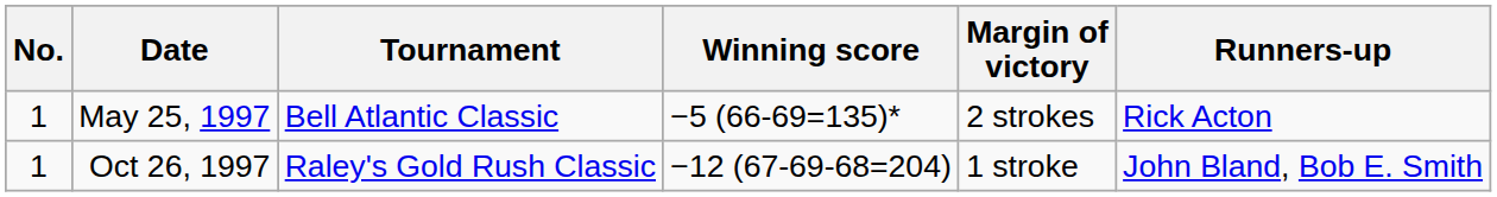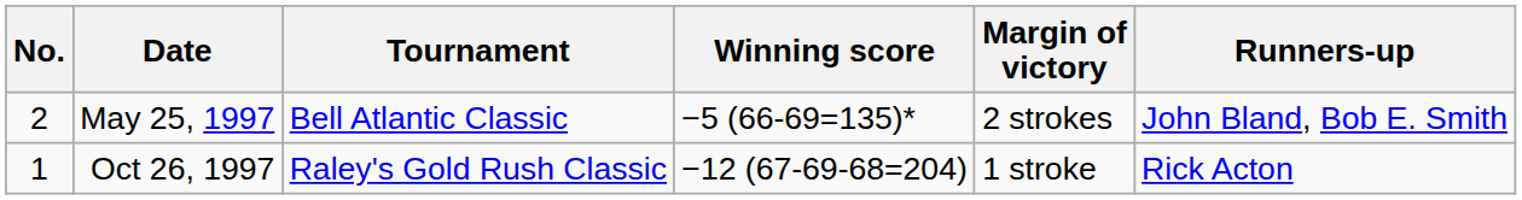 <table class="wikitable" style="font-size:95%;">
 <tr>
 <th>No.</th>
 <th>Date</th>
 <th>Tournament</th>
 <th>Winning score</th>
 <th>Margin of<br>victory</th>
 <th>Runners-up</th>
 </tr>
 <tr>
-<td align=center>1</td>
+<td align=center>2</td>
 <td align=right>May 25, <a href='#'>1997</a></td>
 <td><a href='#'>Bell Atlantic Classic</a></td>
 <td>−5 (66-69=135)*</td>
 <td>2 strokes</td>
-<td> <a href='#'>Rick Acton</a></td>
+<td> <a href='#'>John Bland</a>,  <a href='#'>Bob E. Smith</a></td>
 </tr>
 <tr>
 <td align=center>1</td>
 <td align=right>Oct 26, 1997</td>
 <td><a href='#'>Raley's Gold Rush Classic</a></td>
 <td>−12 (67-69-68=204)</td>
 <td>1 stroke</td>
-<td> <a href='#'>John Bland</a>,  <a href='#'>Bob E. Smith</a></td>
+<td> <a href='#'>Rick Acton</a></td>
 </tr>
 </table>
